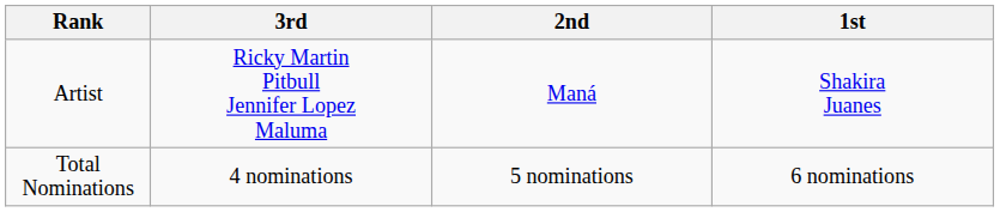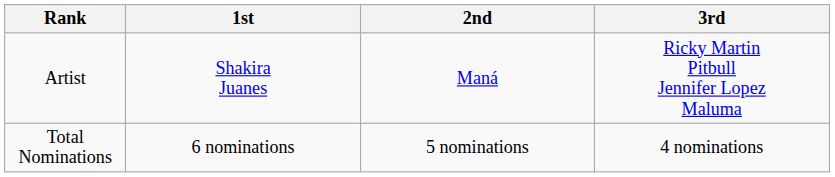 <table class="wikitable" border="1">
 <tr>
 <th width="100">Rank</th>
+<th width="200">1st</th>
+<th width="200">2nd</th>
 <th width="200">3rd</th>
-<th width="200">2nd</th>
-<th width="200">1st</th>
 </tr>
 <tr align=center>
 <td>Artist</td>
+<td><a href='#'>Shakira</a><br><a href='#'>Juanes</a></td>
+<td><a href='#'>Maná</a></td>
 <td><a href='#'>Ricky Martin</a><br><a href='#'>Pitbull</a><br><a href='#'>Jennifer Lopez</a><br><a href='#'>Maluma</a></td>
-<td><a href='#'>Maná</a></td>
-<td><a href='#'>Shakira</a><br><a href='#'>Juanes</a></td>
 </tr>
 <tr align=center>
 <td>Total Nominations</td>
+<td>6 nominations</td>
+<td>5 nominations</td>
 <td>4 nominations</td>
-<td>5 nominations</td>
-<td>6 nominations</td>
 </tr>
 </table>
